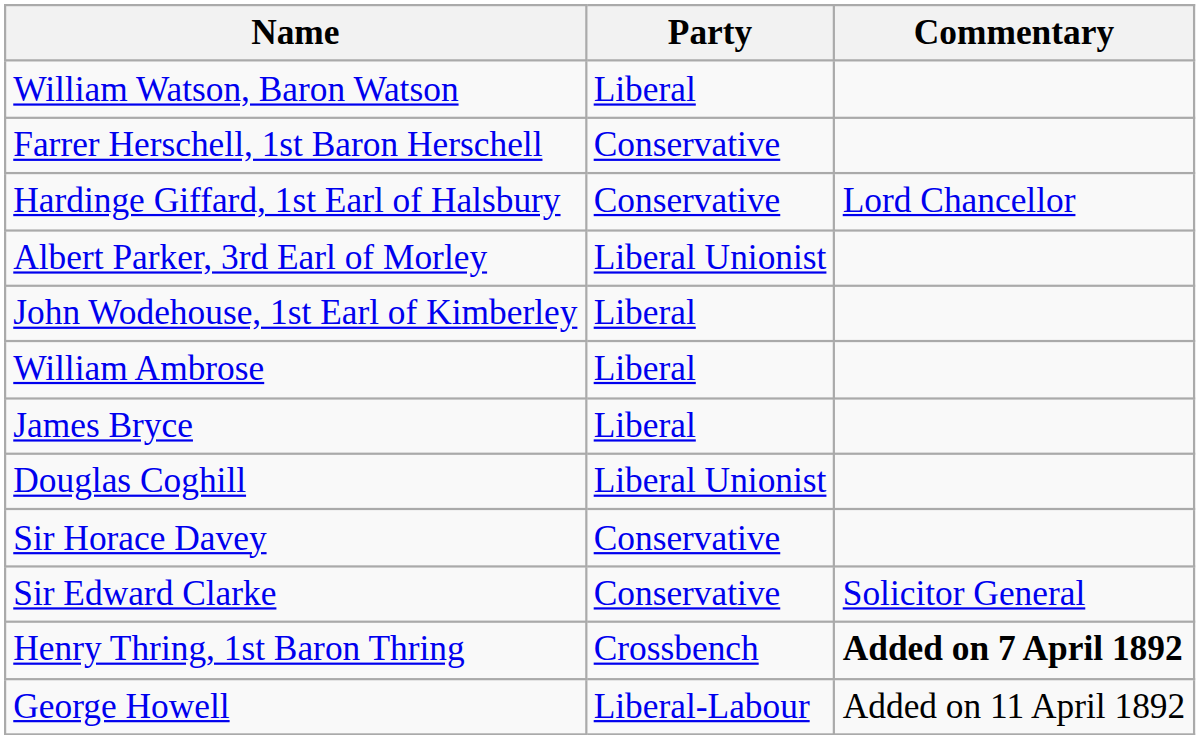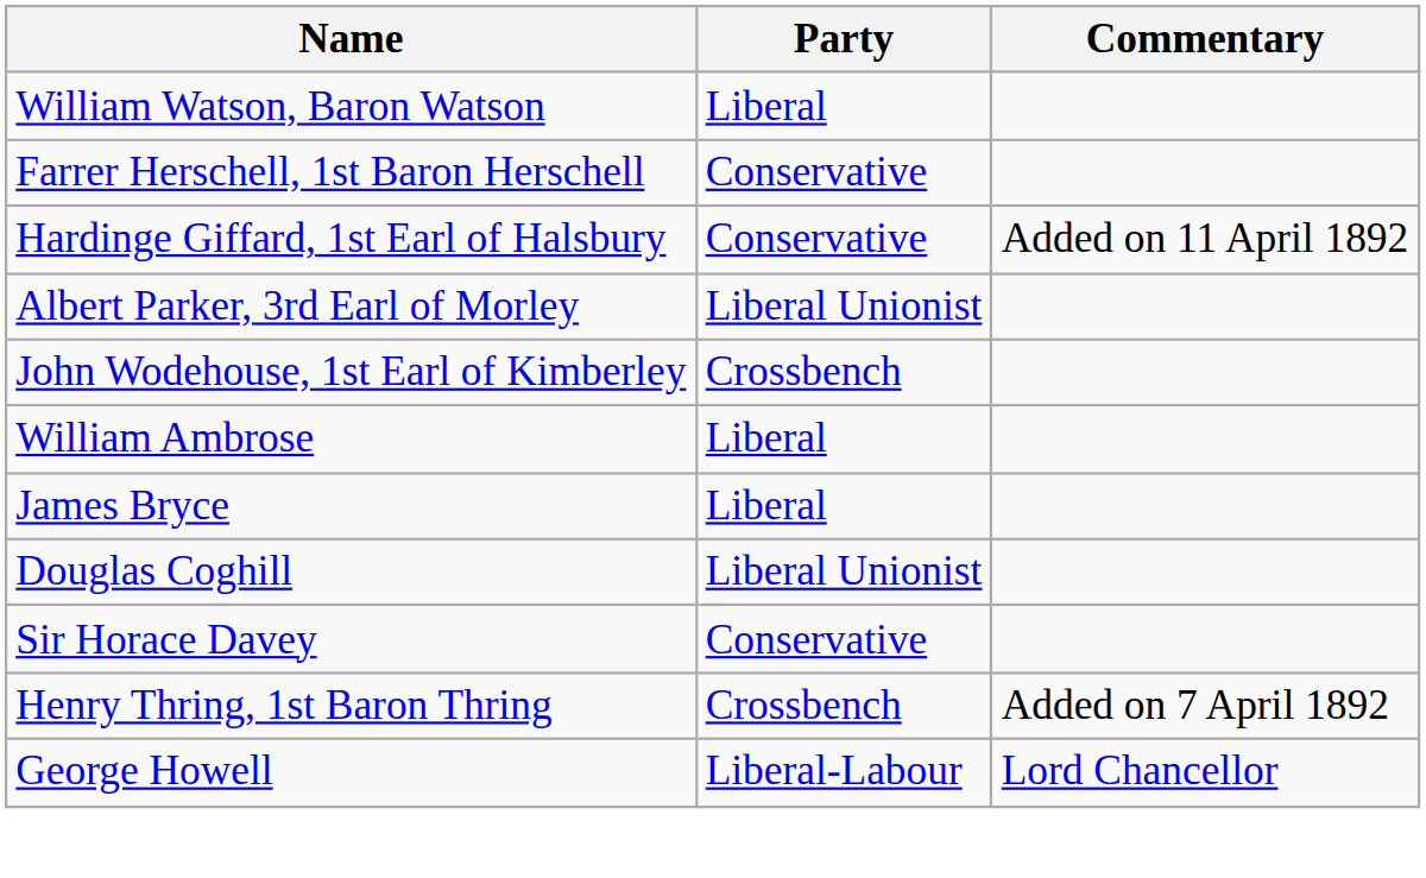 <table class="wikitable">
 <tr>
 <th>Name</th>
 <th>Party</th>
 <th>Commentary</th>
 </tr>
 <tr>
 <td><a href='#'>William Watson, Baron Watson</a></td>
 <td><a href='#'>Liberal</a></td>
 <td></td>
 </tr>
 <tr>
 <td><a href='#'>Farrer Herschell, 1st Baron Herschell</a></td>
 <td><a href='#'>Conservative</a></td>
 <td></td>
 </tr>
 <tr>
 <td><a href='#'>Hardinge Giffard, 1st Earl of Halsbury</a></td>
 <td><a href='#'>Conservative</a></td>
-<td><a href='#'>Lord Chancellor</a></td>
+<td>Added on 11 April 1892</td>
 </tr>
 <tr>
 <td><a href='#'>Albert Parker, 3rd Earl of Morley</a></td>
 <td><a href='#'>Liberal Unionist</a></td>
 <td></td>
 </tr>
 <tr>
 <td><a href='#'>John Wodehouse, 1st Earl of Kimberley</a></td>
-<td><a href='#'>Liberal</a></td>
+<td><a href='#'>Crossbench</a></td>
 <td></td>
 </tr>
 <tr>
 <td><a href='#'>William Ambrose</a> </td>
 <td><a href='#'>Liberal</a></td>
 <td></td>
 </tr>
 <tr>
 <td><a href='#'>James Bryce</a> </td>
 <td><a href='#'>Liberal</a></td>
 <td></td>
 </tr>
 <tr>
 <td><a href='#'>Douglas Coghill</a> </td>
 <td><a href='#'>Liberal Unionist</a></td>
 <td></td>
 </tr>
 <tr>
 <td><a href='#'>Sir Horace Davey</a></td>
 <td><a href='#'>Conservative</a></td>
 <td></td>
 </tr>
 <tr>
-<td><a href='#'>Sir Edward Clarke</a> </td>
-<td><a href='#'>Conservative</a></td>
-<td><a href='#'>Solicitor General</a></td>
-</tr>
-<tr>
 <td><a href='#'>Henry Thring, 1st Baron Thring</a></td>
 <td><a href='#'>Crossbench</a></td>
-<td><strong>Added on 7 April 1892</strong></td>
+<td>Added on 7 April 1892</td>
 </tr>
 <tr>
 <td><a href='#'>George Howell</a> </td>
 <td><a href='#'>Liberal-Labour</a></td>
-<td>Added on 11 April 1892</td>
+<td><a href='#'>Lord Chancellor</a></td>
 </tr>
 </table>
